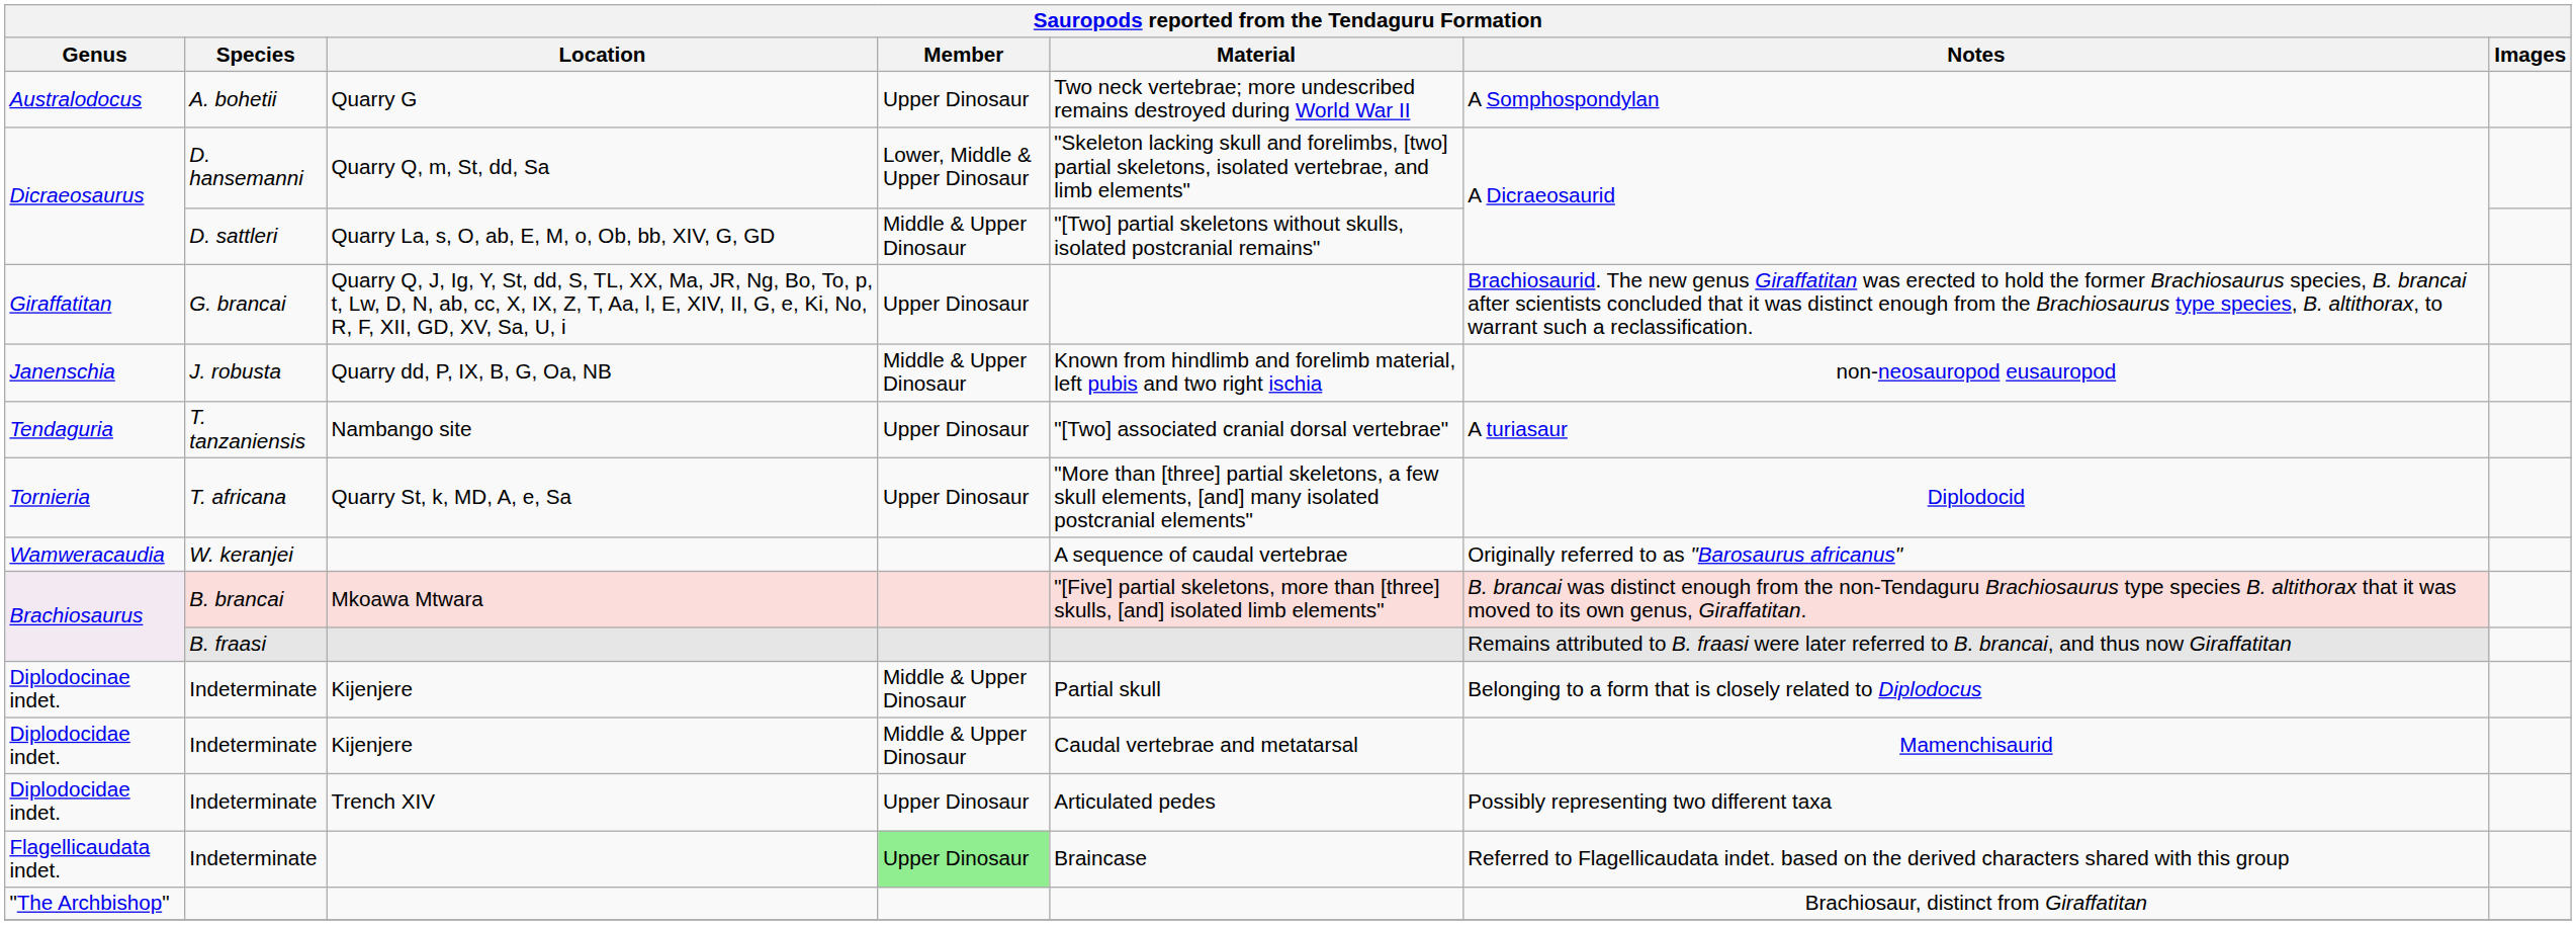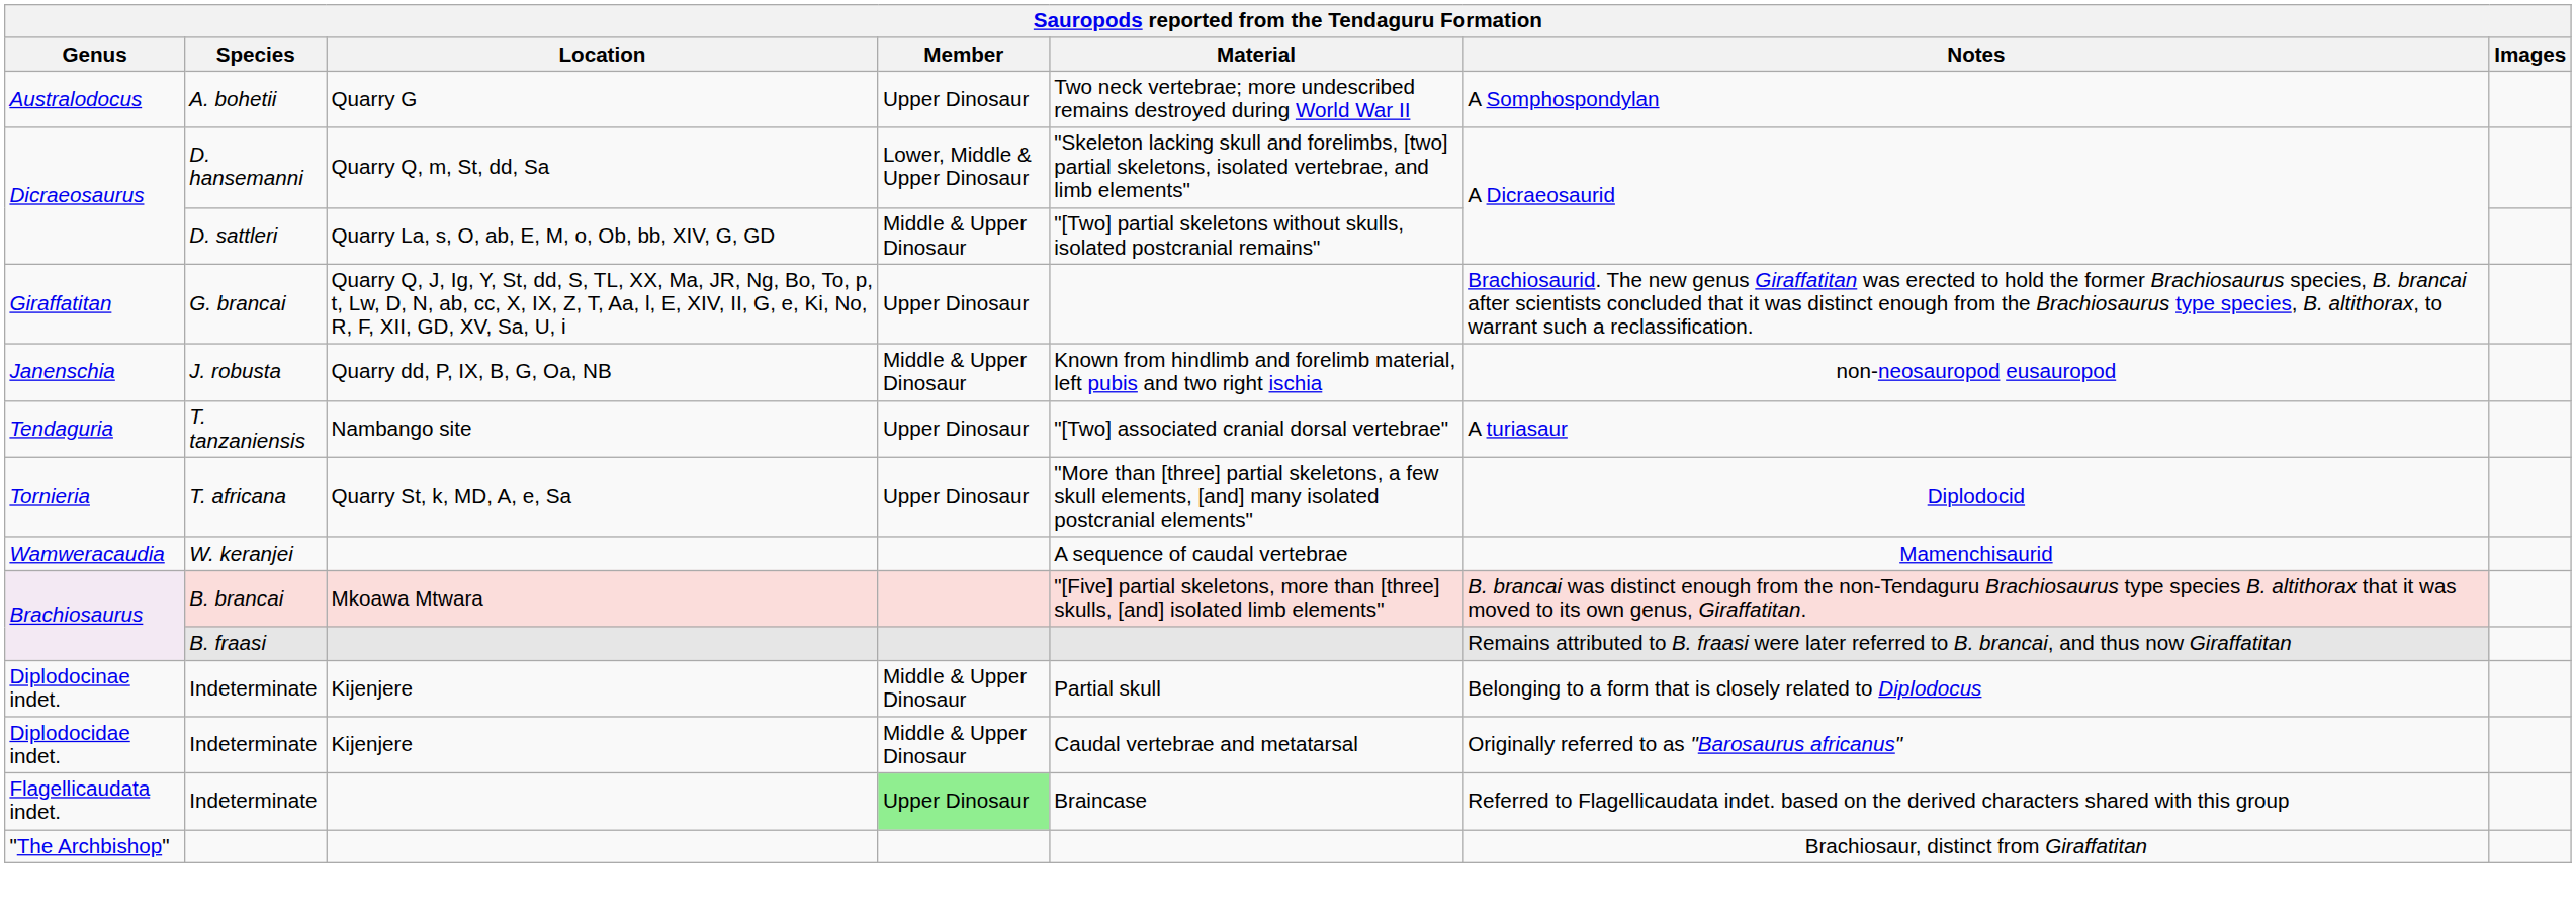 <table class="wikitable sortable" align="center">
 <tr>
 <th colspan="7" align="center"><strong><a href='#'>Sauropods</a> reported from the Tendaguru Formation</strong></th>
 </tr>
 <tr>
 <th>Genus</th>
 <th>Species</th>
 <th>Location</th>
 <th>Member</th>
 <th>Material</th>
 <th width="40%">Notes</th>
 <th>Images</th>
 </tr>
 <tr>
 <td><em><a href='#'>Australodocus</a></em></td>
 <td><em>A. bohetii</em></td>
 <td>Quarry G</td>
 <td>Upper Dinosaur</td>
 <td>Two neck vertebrae; more undescribed remains destroyed during <a href='#'>World War II</a></td>
 <td>A <a href='#'>Somphospondylan</a></td>
 <td></td>
 </tr>
 <tr>
 <td rowspan="2"><em><a href='#'>Dicraeosaurus</a></em></td>
 <td><em>D. hansemanni</em></td>
 <td>Quarry Q, m, St, dd, Sa</td>
 <td>Lower, Middle & Upper Dinosaur</td>
 <td>"Skeleton lacking skull and forelimbs, [two] partial skeletons, isolated vertebrae, and limb elements"</td>
 <td rowspan = 2>A <a href='#'>Dicraeosaurid</a></td>
 <td></td>
 </tr>
 <tr>
 <td><em>D. sattleri</em></td>
 <td>Quarry La, s, O, ab, E, M, o, Ob, bb, XIV, G, GD</td>
 <td>Middle & Upper Dinosaur</td>
 <td>"[Two] partial skeletons without skulls, isolated postcranial remains"</td>
 <td></td>
 </tr>
 <tr>
 <td><em><a href='#'>Giraffatitan</a></em></td>
 <td><em>G. brancai</em></td>
 <td>Quarry Q, J, Ig, Y, St, dd, S, TL, XX, Ma, JR, Ng, Bo, To, p, t, Lw, D, N, ab, cc, X, IX, Z, T, Aa, l, E, XIV, II, G, e, Ki, No, R, F, XII, GD, XV, Sa, U, i</td>
 <td>Upper Dinosaur</td>
 <td></td>
 <td><a href='#'>Brachiosaurid</a>. The new genus <em><a href='#'>Giraffatitan</a></em> was erected to hold the former <em>Brachiosaurus</em> species, <em>B. brancai</em> after scientists concluded that it was distinct enough from the <em>Brachiosaurus</em> <a href='#'>type species</a>, <em>B. altithorax</em>, to warrant such a reclassification.</td>
 <td></td>
 </tr>
 <tr>
 <td><em><a href='#'>Janenschia</a></em></td>
 <td><em>J. robusta</em></td>
 <td>Quarry dd, P, IX, B, G, Oa, NB</td>
 <td>Middle & Upper Dinosaur</td>
 <td>Known from hindlimb and forelimb material, left <a href='#'>pubis</a> and two right <a href='#'>ischia</a></td>
 <td align=center>non-<a href='#'>neosauropod</a> <a href='#'>eusauropod</a></td>
 <td></td>
 </tr>
 <tr>
 <td><em><a href='#'>Tendaguria</a></em></td>
 <td><em>T. tanzaniensis</em></td>
 <td>Nambango site</td>
 <td>Upper Dinosaur</td>
 <td>"[Two] associated cranial dorsal vertebrae"</td>
 <td>A <a href='#'>turiasaur</a></td>
 <td></td>
 </tr>
 <tr>
 <td><em><a href='#'>Tornieria</a></em></td>
 <td><em>T. africana</em></td>
 <td>Quarry St, k, MD, A, e, Sa</td>
 <td>Upper Dinosaur</td>
 <td>"More than [three] partial skeletons, a few skull elements, [and] many isolated postcranial elements"</td>
 <td align=center><a href='#'>Diplodocid</a></td>
 <td></td>
 </tr>
 <tr>
 <td><em><a href='#'>Wamweracaudia</a></em></td>
 <td><em>W. keranjei</em></td>
 <td></td>
 <td></td>
 <td>A sequence of caudal vertebrae</td>
-<td>Originally referred to as <em>"<a href='#'>Barosaurus africanus</a>"</em></td>
+<td align=center><a href='#'>Mamenchisaurid</a></td>
 <td></td>
 </tr>
 <tr>
 <td rowspan="2" style="background:#f3e9f3;"><em><a href='#'>Brachiosaurus</a></em></td>
 <td style="background:#fbdddb;"><em>B. brancai</em></td>
 <td style="background:#fbdddb;">Mkoawa Mtwara</td>
 <td style="background:#fbdddb;"></td>
 <td style="background:#fbdddb;">"[Five] partial skeletons, more than [three] skulls, [and] isolated limb elements"</td>
 <td style="background:#fbdddb;"><em>B. brancai</em> was distinct enough from the non-Tendaguru <em>Brachiosaurus</em> type species <em>B. altithorax</em> that it was moved to its own genus, <em>Giraffatitan</em>.</td>
 <td></td>
 </tr>
 <tr>
 <td style="background:#E6E6E6;"><em>B. fraasi</em></td>
 <td style="background:#E6E6E6;"></td>
 <td style="background:#E6E6E6;"></td>
 <td style="background:#E6E6E6;"></td>
 <td style="background:#E6E6E6;">Remains attributed to <em>B. fraasi</em> were later referred to <em>B. brancai</em>, and thus now <em>Giraffatitan</em></td>
 <td></td>
 </tr>
 <tr>
 <td><a href='#'>Diplodocinae</a> indet.</td>
 <td>Indeterminate</td>
 <td>Kijenjere</td>
 <td>Middle & Upper Dinosaur</td>
 <td>Partial skull</td>
 <td>Belonging to a form that is closely related to <em><a href='#'>Diplodocus</a></em></td>
 <td></td>
 </tr>
 <tr>
 <td><a href='#'>Diplodocidae</a> indet.</td>
 <td>Indeterminate</td>
 <td>Kijenjere</td>
 <td>Middle & Upper Dinosaur</td>
 <td>Caudal vertebrae and metatarsal</td>
-<td align=center><a href='#'>Mamenchisaurid</a></td>
-<td></td>
-</tr>
-<tr>
-<td><a href='#'>Diplodocidae</a> indet.</td>
-<td>Indeterminate</td>
-<td>Trench XIV</td>
-<td>Upper Dinosaur</td>
-<td>Articulated pedes</td>
-<td>Possibly representing two different taxa</td>
+<td>Originally referred to as <em>"<a href='#'>Barosaurus africanus</a>"</em></td>
 <td></td>
 </tr>
 <tr>
 <td><a href='#'>Flagellicaudata</a> indet.</td>
 <td>Indeterminate</td>
 <td></td>
 <td style="background: lightgreen;">Upper Dinosaur</td>
 <td>Braincase</td>
 <td>Referred to Flagellicaudata indet. based on the derived characters shared with this group</td>
 <td></td>
 </tr>
 <tr>
 <td>"<a href='#'>The Archbishop</a>"</td>
 <td></td>
 <td></td>
 <td></td>
 <td></td>
 <td align=center>Brachiosaur, distinct from <em>Giraffatitan</em></td>
 <td></td>
 </tr>
 <tr>
 </tr>
 </table>
